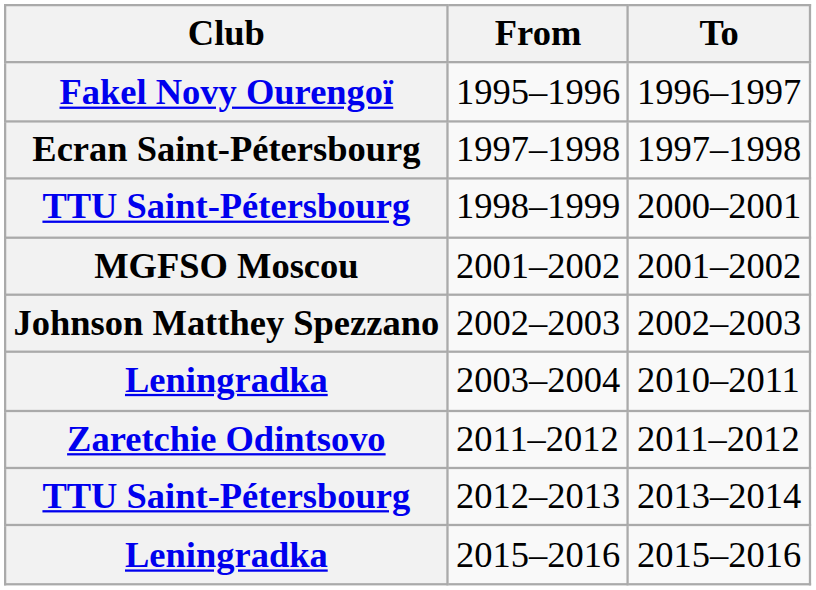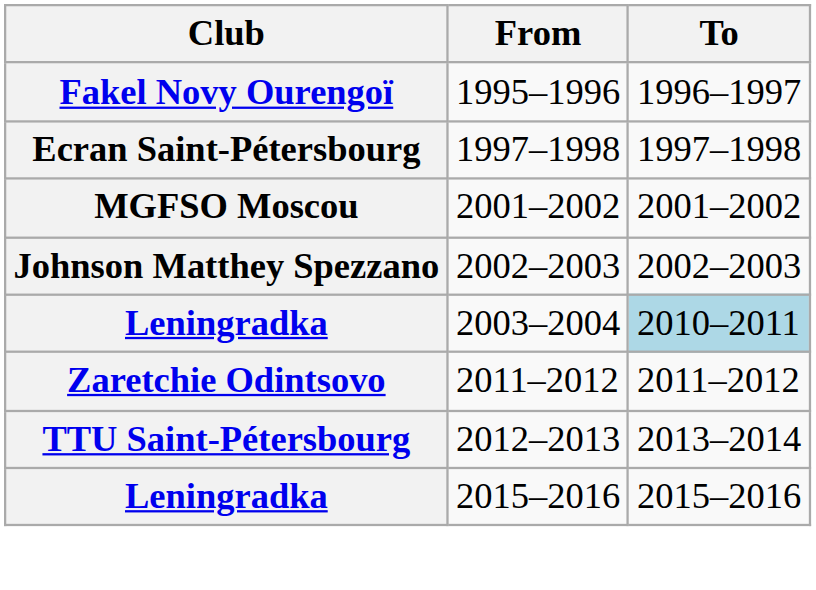 <table class="wikitable alternance">
 <tr>
 <th scope=col>Club</th>
 <th scope=col>From</th>
 <th scope=col>To</th>
 </tr>
 <tr>
 <th scope=row> <a href='#'>Fakel Novy Ourengoï</a></th>
 <td>1995–1996</td>
 <td>1996–1997</td>
 </tr>
 <tr>
 <th scope=row> Ecran Saint-Pétersbourg</th>
 <td>1997–1998</td>
 <td>1997–1998</td>
 </tr>
 <tr>
-<th scope=row> <a href='#'>TTU Saint-Pétersbourg</a></th>
-<td>1998–1999</td>
-<td>2000–2001</td>
-</tr>
-<tr>
 <th scope=row> MGFSO Moscou</th>
 <td>2001–2002</td>
 <td>2001–2002</td>
 </tr>
 <tr>
 <th scope=row> Johnson Matthey Spezzano</th>
 <td>2002–2003</td>
 <td>2002–2003</td>
 </tr>
 <tr>
 <th scope=row> <a href='#'>Leningradka</a></th>
 <td>2003–2004</td>
-<td>2010–2011</td>
+<td style="background: lightblue;">2010–2011</td>
 </tr>
 <tr>
 <th scope=row> <a href='#'>Zaretchie Odintsovo</a></th>
 <td>2011–2012</td>
 <td>2011–2012</td>
 </tr>
 <tr>
 <th scope=row> <a href='#'>TTU Saint-Pétersbourg</a></th>
 <td>2012–2013</td>
 <td>2013–2014</td>
 </tr>
 <tr>
 <th scope=row> <a href='#'>Leningradka</a></th>
 <td>2015–2016</td>
 <td>2015–2016</td>
 </tr>
 </table>
